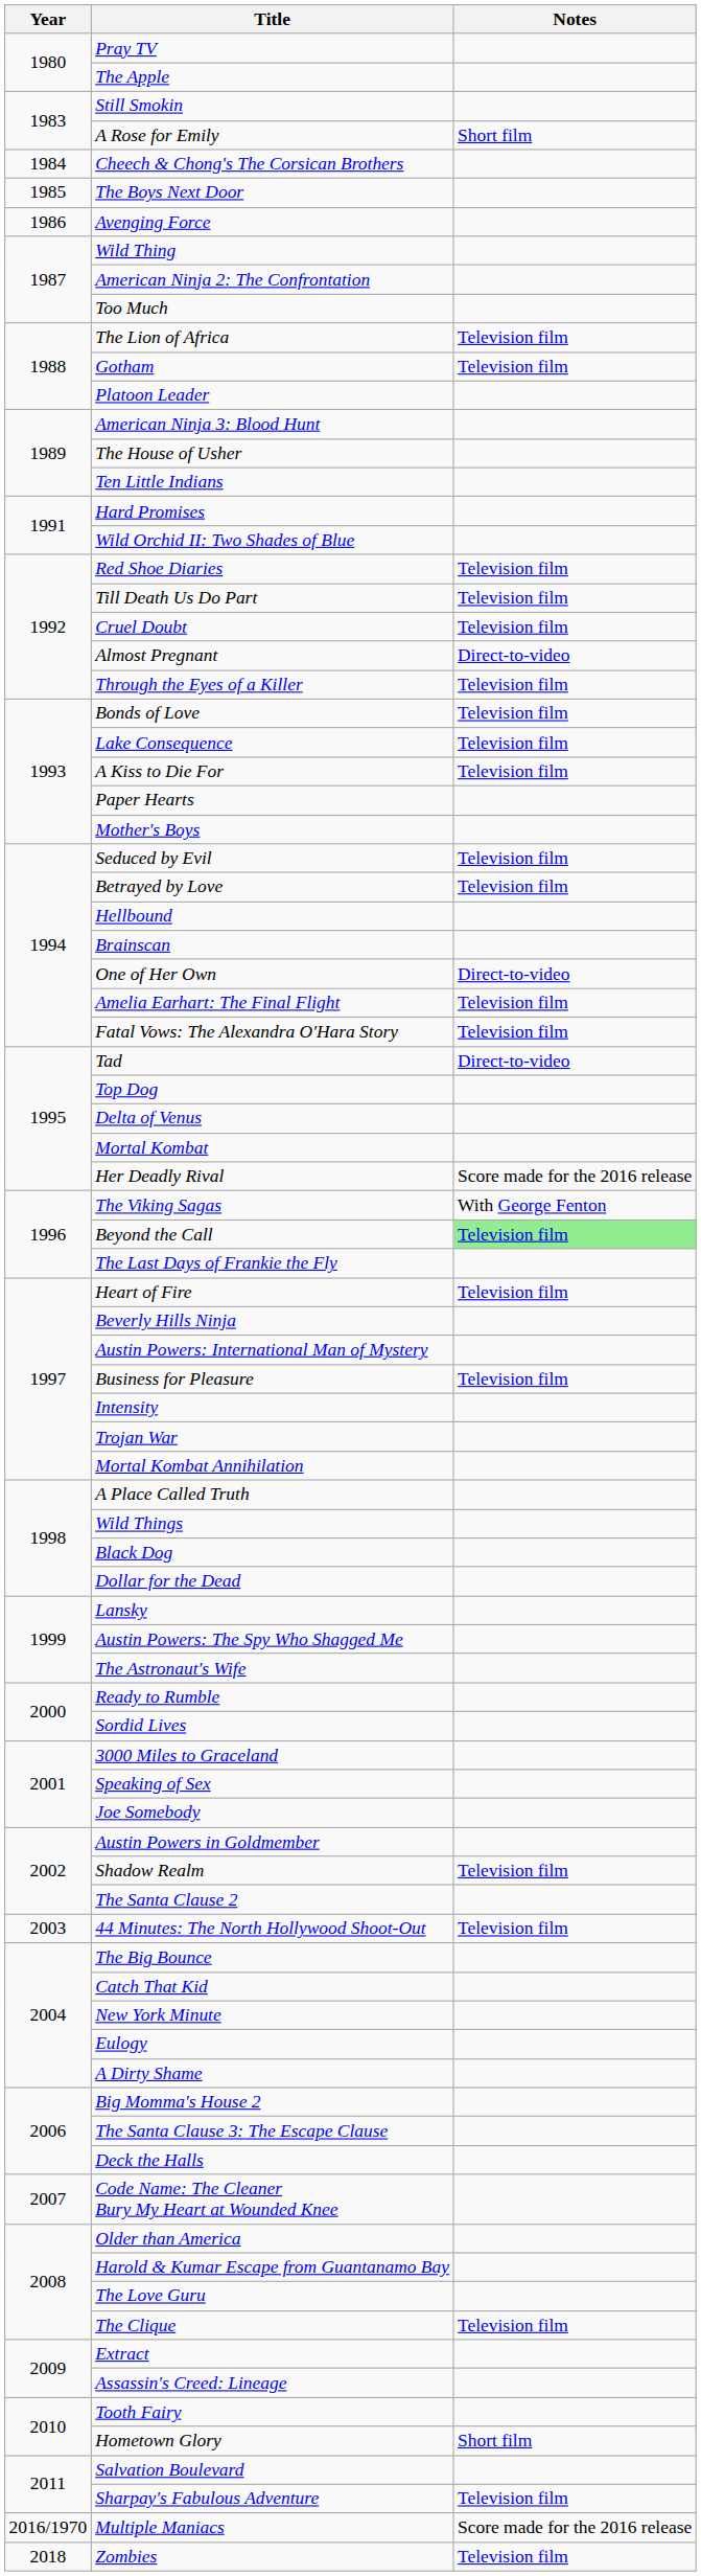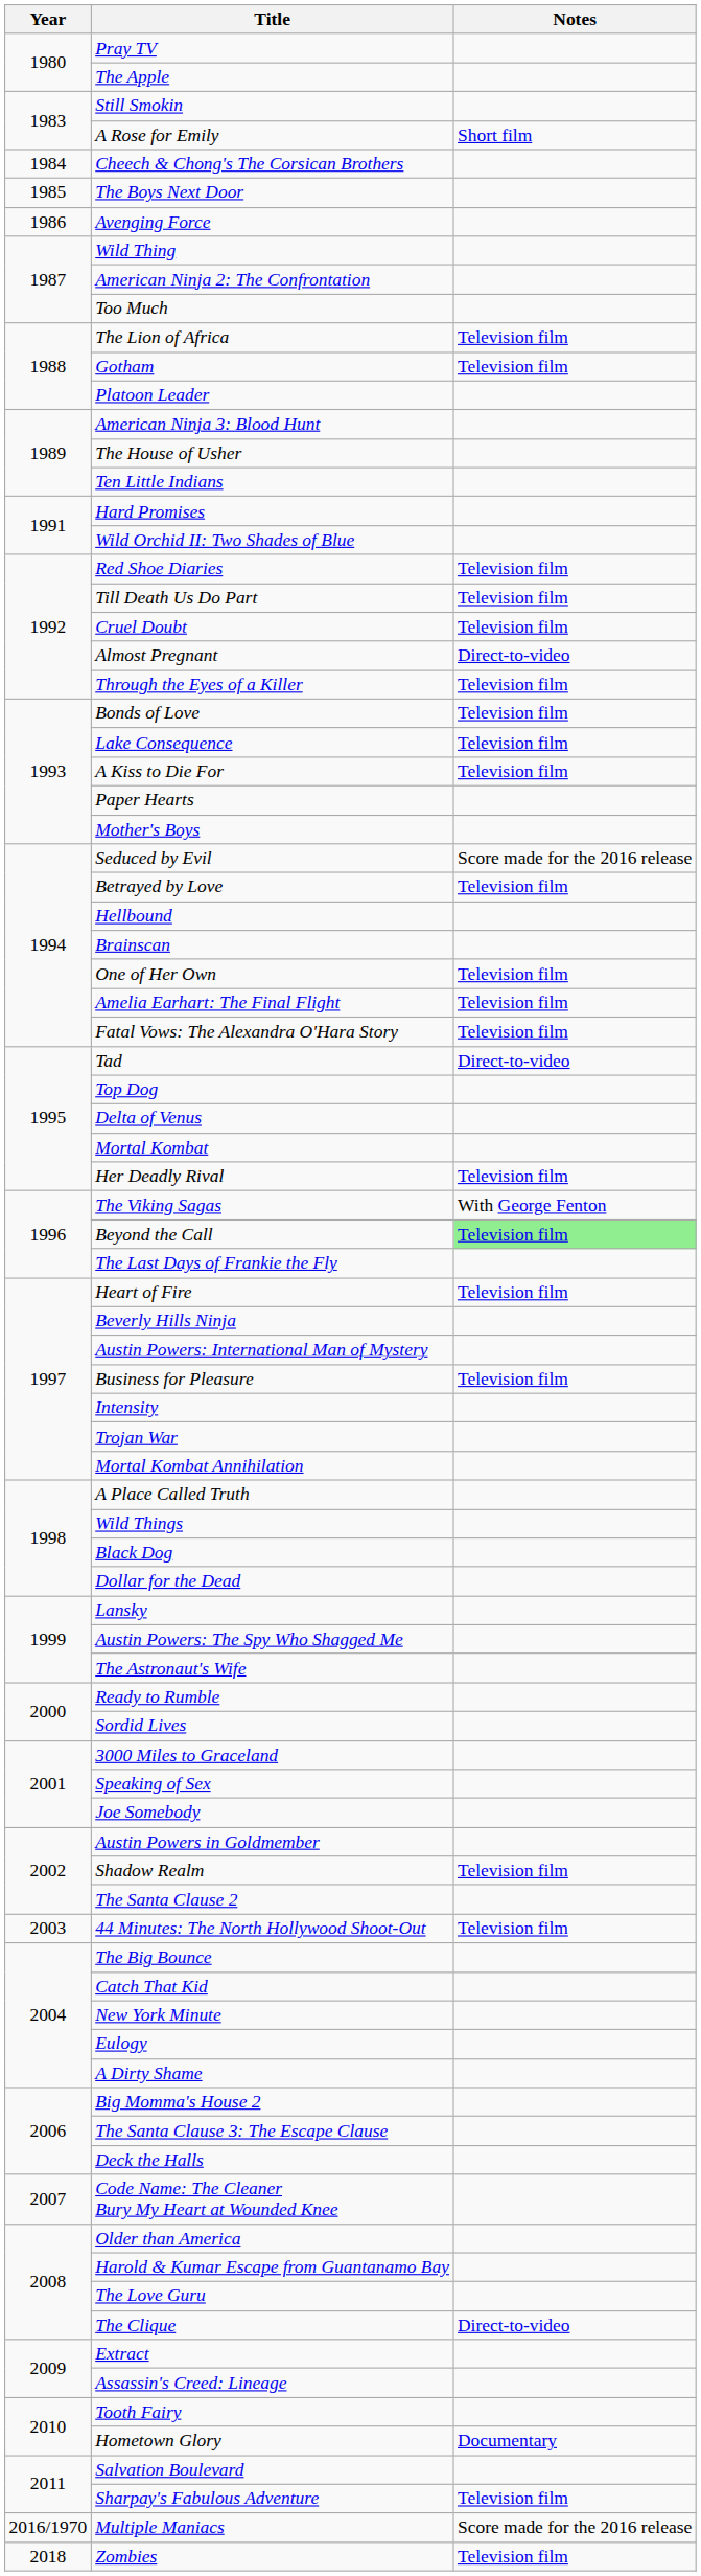 <table class="wikitable sortable">
 <tr>
 <th>Year</th>
 <th>Title</th>
 <th class="unsortable">Notes</th>
 </tr>
 <tr>
 <td rowspan="2" style="text-align:center">1980</td>
 <td><em><a href='#'>Pray TV</a></em></td>
 <td></td>
 </tr>
 <tr>
 <td><em><a href='#'>The Apple</a></em></td>
 <td></td>
 </tr>
 <tr>
 <td rowspan="2" style="text-align:center">1983</td>
 <td><em><a href='#'>Still Smokin</a></em></td>
 <td></td>
 </tr>
 <tr>
 <td><em>A Rose for Emily</em></td>
 <td><a href='#'>Short film</a></td>
 </tr>
 <tr>
 <td style="text-align:center">1984</td>
 <td><em><a href='#'>Cheech & Chong's The Corsican Brothers</a></em></td>
 <td></td>
 </tr>
 <tr>
 <td style="text-align:center">1985</td>
 <td><em><a href='#'>The Boys Next Door</a></em></td>
 <td></td>
 </tr>
 <tr>
 <td style="text-align:center">1986</td>
 <td><em><a href='#'>Avenging Force</a></em></td>
 <td></td>
 </tr>
 <tr>
 <td rowspan="3" style="text-align:center">1987</td>
 <td><em><a href='#'>Wild Thing</a></em></td>
 <td></td>
 </tr>
 <tr>
 <td><em><a href='#'>American Ninja 2: The Confrontation</a></em></td>
 <td></td>
 </tr>
 <tr>
 <td><em>Too Much</em></td>
 <td></td>
 </tr>
 <tr>
 <td rowspan="3" style="text-align:center">1988</td>
 <td><em>The Lion of Africa</em></td>
 <td><a href='#'>Television film</a></td>
 </tr>
 <tr>
 <td><em><a href='#'>Gotham</a></em></td>
 <td><a href='#'>Television film</a></td>
 </tr>
 <tr>
 <td><em><a href='#'>Platoon Leader</a></em></td>
 <td></td>
 </tr>
 <tr>
 <td rowspan="3" style="text-align:center">1989</td>
 <td><em><a href='#'>American Ninja 3: Blood Hunt</a></em></td>
 <td></td>
 </tr>
 <tr>
 <td><em>The House of Usher</em></td>
 <td></td>
 </tr>
 <tr>
 <td><em><a href='#'>Ten Little Indians</a></em></td>
 <td></td>
 </tr>
 <tr>
 <td rowspan="2" style="text-align:center">1991</td>
 <td><em><a href='#'>Hard Promises</a></em></td>
 <td></td>
 </tr>
 <tr>
 <td><em><a href='#'>Wild Orchid II: Two Shades of Blue</a></em></td>
 <td></td>
 </tr>
 <tr>
 <td rowspan="5" style="text-align:center">1992</td>
 <td><em><a href='#'>Red Shoe Diaries</a></em></td>
 <td><a href='#'>Television film</a></td>
 </tr>
 <tr>
 <td><em>Till Death Us Do Part</em></td>
 <td><a href='#'>Television film</a></td>
 </tr>
 <tr>
 <td><em><a href='#'>Cruel Doubt</a></em></td>
 <td><a href='#'>Television film</a></td>
 </tr>
 <tr>
 <td><em>Almost Pregnant</em></td>
 <td><a href='#'>Direct-to-video</a></td>
 </tr>
 <tr>
 <td><em><a href='#'>Through the Eyes of a Killer</a></em></td>
 <td><a href='#'>Television film</a></td>
 </tr>
 <tr>
 <td rowspan="5" style="text-align:center">1993</td>
 <td><em>Bonds of Love</em></td>
 <td><a href='#'>Television film</a></td>
 </tr>
 <tr>
 <td><em><a href='#'>Lake Consequence</a></em></td>
 <td><a href='#'>Television film</a></td>
 </tr>
 <tr>
 <td><em>A Kiss to Die For</em></td>
 <td><a href='#'>Television film</a></td>
 </tr>
 <tr>
 <td><em>Paper Hearts</em></td>
 <td></td>
 </tr>
 <tr>
 <td><em><a href='#'>Mother's Boys</a></em></td>
 <td></td>
 </tr>
 <tr>
 <td rowspan="7" style="text-align:center">1994</td>
 <td><em>Seduced by Evil</em></td>
-<td><a href='#'>Television film</a></td>
+<td>Score made for the 2016 release</td>
 </tr>
 <tr>
 <td><em>Betrayed by Love</em></td>
 <td><a href='#'>Television film</a></td>
 </tr>
 <tr>
 <td><em><a href='#'>Hellbound</a></em></td>
 <td></td>
 </tr>
 <tr>
 <td><em><a href='#'>Brainscan</a></em></td>
 <td></td>
 </tr>
 <tr>
 <td><em>One of Her Own</em></td>
-<td><a href='#'>Direct-to-video</a></td>
+<td><a href='#'>Television film</a></td>
 </tr>
 <tr>
 <td><em><a href='#'>Amelia Earhart: The Final Flight</a></em></td>
 <td><a href='#'>Television film</a></td>
 </tr>
 <tr>
 <td><em>Fatal Vows: The Alexandra O'Hara Story</em></td>
 <td><a href='#'>Television film</a></td>
 </tr>
 <tr>
 <td rowspan="5" style="text-align:center">1995</td>
 <td><em>Tad</em></td>
 <td><a href='#'>Direct-to-video</a></td>
 </tr>
 <tr>
 <td><em><a href='#'>Top Dog</a></em></td>
 <td></td>
 </tr>
 <tr>
 <td><em><a href='#'>Delta of Venus</a></em></td>
 <td></td>
 </tr>
 <tr>
 <td><em><a href='#'>Mortal Kombat</a></em></td>
 <td></td>
 </tr>
 <tr>
 <td><em>Her Deadly Rival</em></td>
-<td>Score made for the 2016 release</td>
+<td><a href='#'>Television film</a></td>
 </tr>
 <tr>
 <td rowspan="3" style="text-align:center">1996</td>
 <td><em><a href='#'>The Viking Sagas</a></em></td>
 <td>With <a href='#'>George Fenton</a></td>
 </tr>
 <tr>
 <td><em>Beyond the Call</em></td>
 <td style="background: lightgreen;"><a href='#'>Television film</a></td>
 </tr>
 <tr>
 <td><em><a href='#'>The Last Days of Frankie the Fly</a></em></td>
 <td></td>
 </tr>
 <tr>
 <td rowspan="7" style="text-align:center">1997</td>
 <td><em>Heart of Fire</em></td>
 <td><a href='#'>Television film</a></td>
 </tr>
 <tr>
 <td><em><a href='#'>Beverly Hills Ninja</a></em></td>
 <td></td>
 </tr>
 <tr>
 <td><em><a href='#'>Austin Powers: International Man of Mystery</a></em></td>
 <td></td>
 </tr>
 <tr>
 <td><em>Business for Pleasure</em></td>
 <td><a href='#'>Television film</a></td>
 </tr>
 <tr>
 <td><em><a href='#'>Intensity</a></em></td>
 <td></td>
 </tr>
 <tr>
 <td><em><a href='#'>Trojan War</a></em></td>
 <td></td>
 </tr>
 <tr>
 <td><em><a href='#'>Mortal Kombat Annihilation</a></em></td>
 <td></td>
 </tr>
 <tr>
 <td rowspan="4" style="text-align:center">1998</td>
 <td><em>A Place Called Truth</em></td>
 <td></td>
 </tr>
 <tr>
 <td><em><a href='#'>Wild Things</a></em></td>
 <td></td>
 </tr>
 <tr>
 <td><em><a href='#'>Black Dog</a></em></td>
 <td></td>
 </tr>
 <tr>
 <td><em><a href='#'>Dollar for the Dead</a></em></td>
 <td></td>
 </tr>
 <tr>
 <td rowspan="3" style="text-align:center">1999</td>
 <td><em><a href='#'>Lansky</a></em></td>
 <td></td>
 </tr>
 <tr>
 <td><em><a href='#'>Austin Powers: The Spy Who Shagged Me</a></em></td>
 <td></td>
 </tr>
 <tr>
 <td><em><a href='#'>The Astronaut's Wife</a></em></td>
 <td></td>
 </tr>
 <tr>
 <td rowspan="2" style="text-align:center">2000</td>
 <td><em><a href='#'>Ready to Rumble</a></em></td>
 <td></td>
 </tr>
 <tr>
 <td><em><a href='#'>Sordid Lives</a></em></td>
 <td></td>
 </tr>
 <tr>
 <td rowspan="3" style="text-align:center">2001</td>
 <td><em><a href='#'>3000 Miles to Graceland</a></em></td>
 <td></td>
 </tr>
 <tr>
 <td><em><a href='#'>Speaking of Sex</a></em></td>
 <td></td>
 </tr>
 <tr>
 <td><em><a href='#'>Joe Somebody</a></em></td>
 <td></td>
 </tr>
 <tr>
 <td rowspan="3" style="text-align:center">2002</td>
 <td><em><a href='#'>Austin Powers in Goldmember</a></em></td>
 <td></td>
 </tr>
 <tr>
 <td><em>Shadow Realm</em></td>
 <td><a href='#'>Television film</a></td>
 </tr>
 <tr>
 <td><em><a href='#'>The Santa Clause 2</a></em></td>
 <td></td>
 </tr>
 <tr>
 <td style="text-align:center">2003</td>
 <td><em><a href='#'>44 Minutes: The North Hollywood Shoot-Out</a></em></td>
 <td><a href='#'>Television film</a></td>
 </tr>
 <tr>
 <td rowspan="5" style="text-align:center">2004</td>
 <td><em><a href='#'>The Big Bounce</a></em></td>
 <td></td>
 </tr>
 <tr>
 <td><em><a href='#'>Catch That Kid</a></em></td>
 <td></td>
 </tr>
 <tr>
 <td><em><a href='#'>New York Minute</a></em></td>
 <td></td>
 </tr>
 <tr>
 <td><em><a href='#'>Eulogy</a></em></td>
 <td></td>
 </tr>
 <tr>
 <td><em><a href='#'>A Dirty Shame</a></em></td>
 <td></td>
 </tr>
 <tr>
 <td rowspan="3" style="text-align:center">2006</td>
 <td><em><a href='#'>Big Momma's House 2</a></em></td>
 <td></td>
 </tr>
 <tr>
 <td><em><a href='#'>The Santa Clause 3: The Escape Clause</a></em></td>
 <td></td>
 </tr>
 <tr>
 <td><em><a href='#'>Deck the Halls</a></em></td>
 <td></td>
 </tr>
 <tr>
 <td style="text-align:center">2007</td>
 <td><em><a href='#'>Code Name: The Cleaner</a></em><br><a href='#'><em>Bury My Heart at Wounded Knee</em></a></td>
 <td></td>
 </tr>
 <tr>
 <td rowspan="4" style="text-align:center">2008</td>
 <td><em><a href='#'>Older than America</a></em></td>
 <td></td>
 </tr>
 <tr>
 <td><em><a href='#'>Harold & Kumar Escape from Guantanamo Bay</a></em></td>
 <td></td>
 </tr>
 <tr>
 <td><em><a href='#'>The Love Guru</a></em></td>
 <td></td>
 </tr>
 <tr>
 <td><em><a href='#'>The Clique</a></em></td>
-<td><a href='#'>Television film</a></td>
+<td><a href='#'>Direct-to-video</a></td>
 </tr>
 <tr>
 <td rowspan="2" style="text-align:center">2009</td>
 <td><em><a href='#'>Extract</a></em></td>
 <td></td>
 </tr>
 <tr>
 <td><em><a href='#'>Assassin's Creed: Lineage</a></em></td>
 <td></td>
 </tr>
 <tr>
 <td rowspan="2" style="text-align:center">2010</td>
 <td><em><a href='#'>Tooth Fairy</a></em></td>
 <td></td>
 </tr>
 <tr>
 <td><em>Hometown Glory</em></td>
-<td><a href='#'>Short film</a></td>
+<td><a href='#'>Documentary</a></td>
 </tr>
 <tr>
 <td rowspan="2" style="text-align:center">2011</td>
 <td><em><a href='#'>Salvation Boulevard</a></em></td>
 <td></td>
 </tr>
 <tr>
 <td><em><a href='#'>Sharpay's Fabulous Adventure</a></em></td>
 <td><a href='#'>Television film</a></td>
 </tr>
 <tr>
 <td style="text-align:center">2016/1970</td>
 <td><em><a href='#'>Multiple Maniacs</a></em></td>
 <td>Score made for the 2016 release</td>
 </tr>
 <tr>
 <td style="text-align:center">2018</td>
 <td><em><a href='#'>Zombies</a></em></td>
 <td><a href='#'>Television film</a></td>
 </tr>
 </table>
